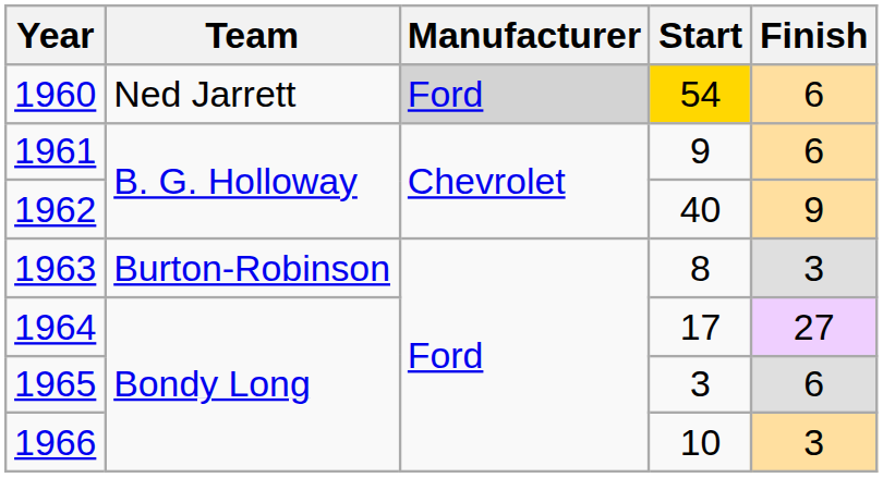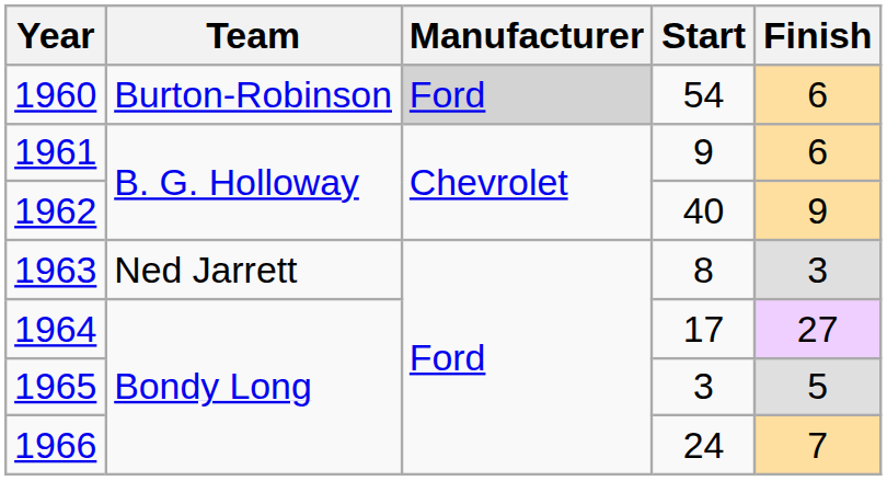 <table class="wikitable" style="font-size: 90%;">
 <tr>
 <th>Year</th>
 <th>Team</th>
 <th>Manufacturer</th>
 <th>Start</th>
 <th>Finish</th>
 </tr>
 <tr>
 <td><a href='#'>1960</a></td>
-<td>Ned Jarrett</td>
+<td><a href='#'>Burton-Robinson</a></td>
 <td style="background: lightgrey;"><a href='#'>Ford</a></td>
-<td align=center style="background: gold;">54</td>
+<td align=center>54</td>
 <td align=center style="background:#FFDF9F;">6</td>
 </tr>
 <tr>
 <td><a href='#'>1961</a></td>
 <td rowspan=2><a href='#'>B. G. Holloway</a></td>
 <td rowspan=2><a href='#'>Chevrolet</a></td>
 <td align=center>9</td>
 <td align=center style="background:#FFDF9F;">6</td>
 </tr>
 <tr>
 <td><a href='#'>1962</a></td>
 <td align=center>40</td>
 <td align=center style="background:#FFDF9F;">9</td>
 </tr>
 <tr>
 <td><a href='#'>1963</a></td>
-<td><a href='#'>Burton-Robinson</a></td>
+<td>Ned Jarrett</td>
 <td rowspan=4><a href='#'>Ford</a></td>
 <td align=center>8</td>
 <td align=center style="background:#DFDFDF;">3</td>
 </tr>
 <tr>
 <td><a href='#'>1964</a></td>
 <td rowspan=3><a href='#'>Bondy Long</a></td>
 <td align=center>17</td>
 <td align=center style="background:#EFCFFF;">27</td>
 </tr>
 <tr>
 <td><a href='#'>1965</a></td>
 <td align=center>3</td>
-<td align=center style="background:#DFDFDF;">6</td>
+<td align=center style="background:#DFDFDF;">5</td>
 </tr>
 <tr>
 <td><a href='#'>1966</a></td>
-<td align=center>10</td>
-<td align=center style="background:#FFDF9F;">3</td>
+<td align=center>24</td>
+<td align=center style="background:#FFDF9F;">7</td>
 </tr>
 </table>
